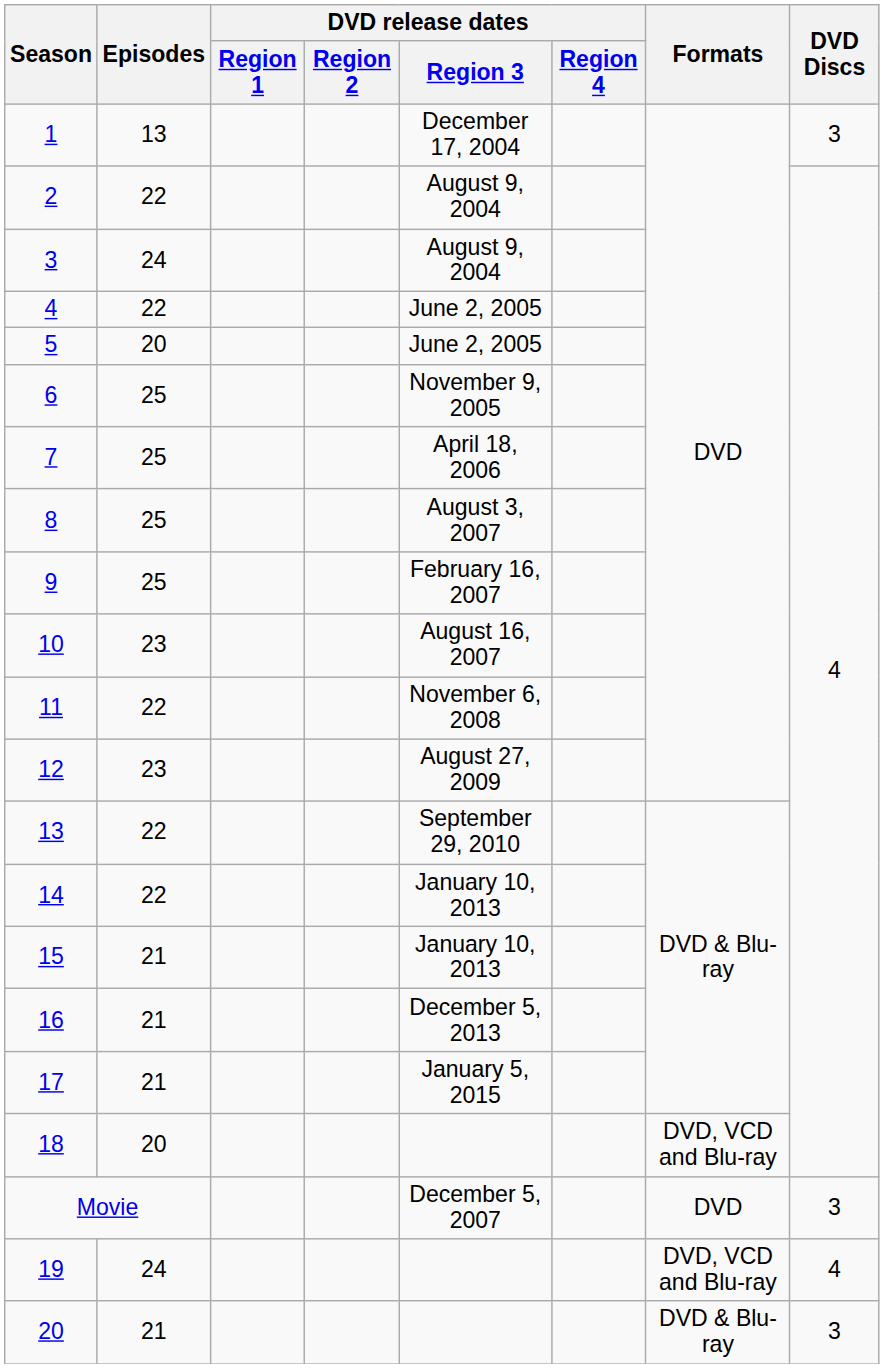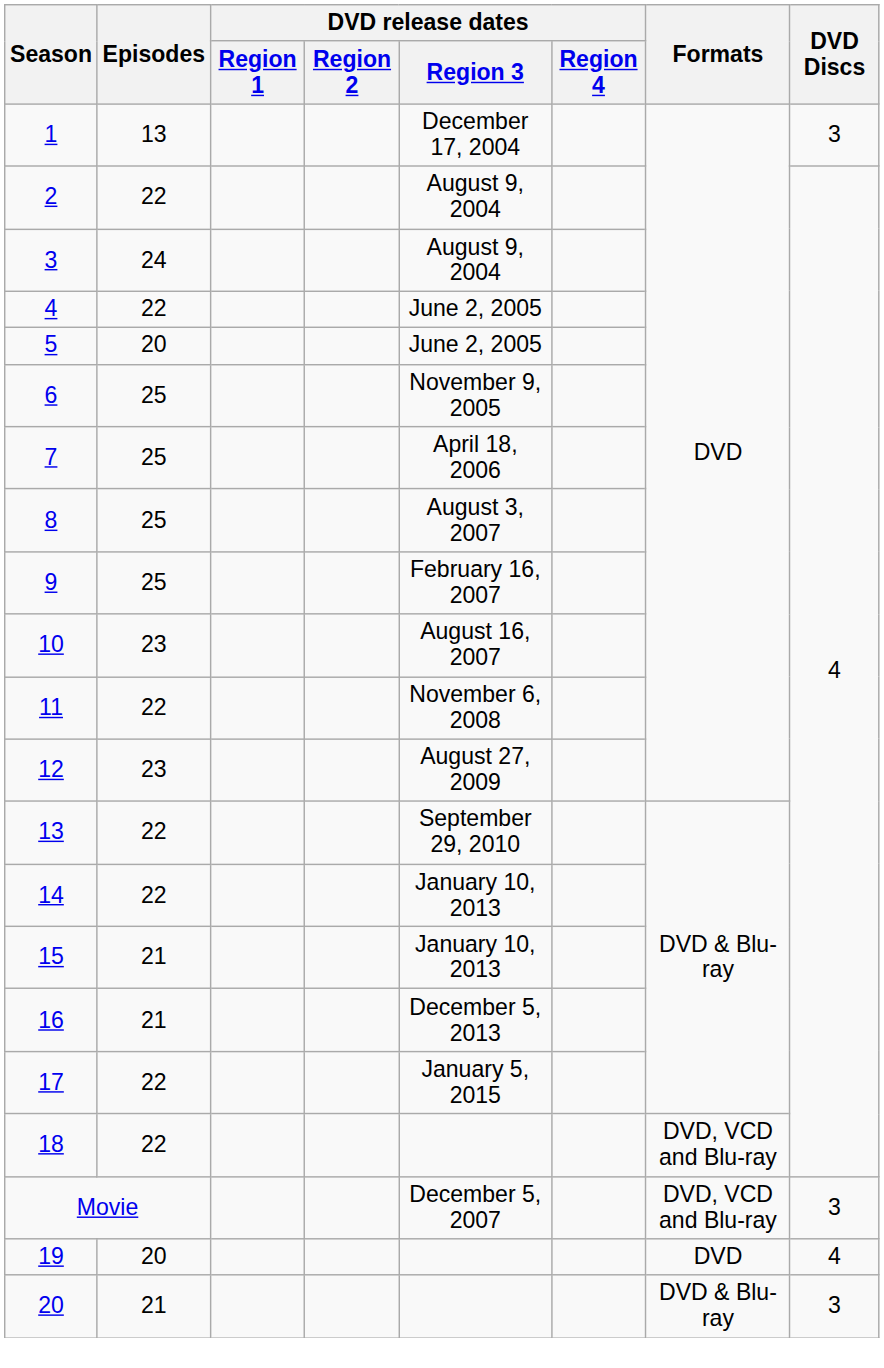 <table class="wikitable sortable plainrowheaders" style="text-align: center;">
 <tr>
 <th scope="col" rowspan=2>Season</th>
 <th scope="col" rowspan=2>Episodes</th>
 <th colspan="4" scope="col">DVD release dates</th>
 <th scope="col" rowspan=2>Formats</th>
 <th scope="col" rowspan=2>DVD Discs</th>
 </tr>
 <tr>
 <th scope="col"><a href='#'>Region 1</a></th>
 <th scope="col"><a href='#'>Region 2</a></th>
 <th><a href='#'>Region 3</a></th>
 <th scope="col"><a href='#'>Region 4</a></th>
 </tr>
 <tr>
 <td scope="row"><a href='#'>1</a></td>
 <td>13</td>
 <td></td>
 <td></td>
 <td>December 17, 2004</td>
 <td></td>
 <td rowspan=12>DVD</td>
 <td>3</td>
 </tr>
 <tr>
 <td scope="row"><a href='#'>2</a></td>
 <td>22</td>
 <td></td>
 <td></td>
 <td>August 9, 2004</td>
 <td></td>
 <td rowspan=17>4</td>
 </tr>
 <tr>
 <td scope="row"><a href='#'>3</a></td>
 <td>24</td>
 <td></td>
 <td></td>
 <td>August 9, 2004</td>
 <td></td>
 </tr>
 <tr>
 <td scope="row"><a href='#'>4</a></td>
 <td>22</td>
 <td></td>
 <td></td>
 <td>June 2, 2005</td>
 <td></td>
 </tr>
 <tr>
 <td scope="row"><a href='#'>5</a></td>
 <td>20</td>
 <td></td>
 <td></td>
 <td>June 2, 2005</td>
 <td></td>
 </tr>
 <tr>
 <td scope="row"><a href='#'>6</a></td>
 <td>25</td>
 <td></td>
 <td></td>
 <td>November 9, 2005</td>
 <td></td>
 </tr>
 <tr>
 <td scope="row"><a href='#'>7</a></td>
 <td>25</td>
 <td></td>
 <td></td>
 <td>April 18, 2006</td>
 <td></td>
 </tr>
 <tr>
 <td scope="row"><a href='#'>8</a></td>
 <td>25</td>
 <td></td>
 <td></td>
 <td>August 3, 2007</td>
 <td></td>
 </tr>
 <tr>
 <td scope="row"><a href='#'>9</a></td>
 <td>25</td>
 <td></td>
 <td></td>
 <td>February 16, 2007</td>
 <td></td>
 </tr>
 <tr>
 <td scope="row"><a href='#'>10</a></td>
 <td>23</td>
 <td></td>
 <td></td>
 <td>August 16, 2007</td>
 <td></td>
 </tr>
 <tr>
 <td scope="row"><a href='#'>11</a></td>
 <td>22</td>
 <td></td>
 <td></td>
 <td>November 6, 2008</td>
 <td></td>
 </tr>
 <tr>
 <td scope="row"><a href='#'>12</a></td>
 <td>23</td>
 <td></td>
 <td></td>
 <td>August 27, 2009</td>
 <td></td>
 </tr>
 <tr>
 <td scope="row"><a href='#'>13</a></td>
 <td>22</td>
 <td></td>
 <td></td>
 <td>September 29, 2010</td>
 <td></td>
 <td rowspan="5">DVD & Blu-ray</td>
 </tr>
 <tr>
 <td scope="row"><a href='#'>14</a></td>
 <td>22</td>
 <td></td>
 <td></td>
 <td>January 10, 2013</td>
 <td></td>
 </tr>
 <tr>
 <td scope="row"><a href='#'>15</a></td>
 <td>21</td>
 <td></td>
 <td></td>
 <td>January 10, 2013</td>
 <td></td>
 </tr>
 <tr>
 <td scope="row"><a href='#'>16</a></td>
 <td>21</td>
 <td></td>
 <td></td>
 <td>December 5, 2013</td>
 <td></td>
 </tr>
 <tr>
 <td scope="row"><a href='#'>17</a></td>
-<td>21</td>
+<td>22</td>
 <td></td>
 <td></td>
 <td>January 5, 2015</td>
 <td></td>
 </tr>
 <tr>
 <td scope="row"><a href='#'>18</a></td>
-<td>20</td>
+<td>22</td>
 <td></td>
 <td></td>
 <td></td>
 <td></td>
 <td>DVD, VCD and Blu-ray</td>
 </tr>
 <tr>
 <td colspan=2><a href='#'>Movie</a></td>
 <td></td>
 <td></td>
 <td>December 5, 2007</td>
 <td></td>
-<td>DVD</td>
+<td>DVD, VCD and Blu-ray</td>
 <td>3</td>
 </tr>
 <tr>
 <td scope="row"><a href='#'>19</a></td>
-<td>24</td>
+<td>20</td>
 <td></td>
 <td></td>
 <td></td>
 <td></td>
-<td>DVD, VCD and Blu-ray</td>
+<td>DVD</td>
 <td>4</td>
 </tr>
 <tr>
 <td scope="row"><a href='#'>20</a></td>
 <td>21</td>
 <td></td>
 <td></td>
 <td></td>
 <td></td>
 <td>DVD & Blu-ray</td>
 <td>3</td>
 </tr>
 </table>
